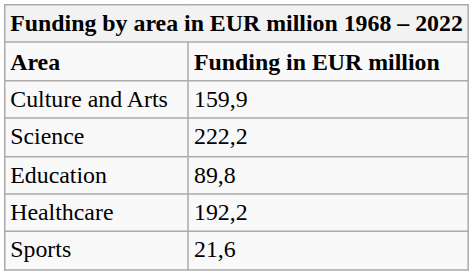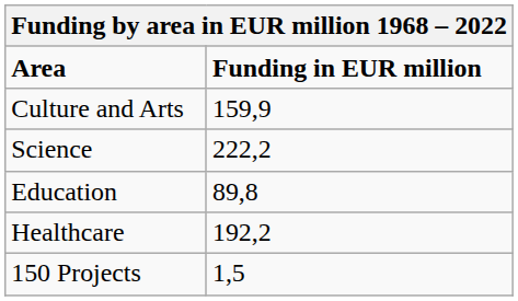 <table class="wikitable">
 <tr>
 <th colspan="2">Funding by area in EUR million 1968 – 2022</th>
 </tr>
 <tr>
 <td><strong>Area</strong></td>
 <td><strong>Funding in EUR million</strong></td>
 </tr>
 <tr>
 <td>Culture and Arts</td>
 <td>159,9</td>
 </tr>
 <tr>
 <td>Science</td>
 <td>222,2</td>
 </tr>
 <tr>
 <td>Education</td>
 <td>89,8</td>
 </tr>
 <tr>
 <td>Healthcare</td>
 <td>192,2</td>
 </tr>
 <tr>
-<td>Sports</td>
-<td>21,6</td>
+<td>150 Projects</td>
+<td>1,5</td>
 </tr>
 </table>
